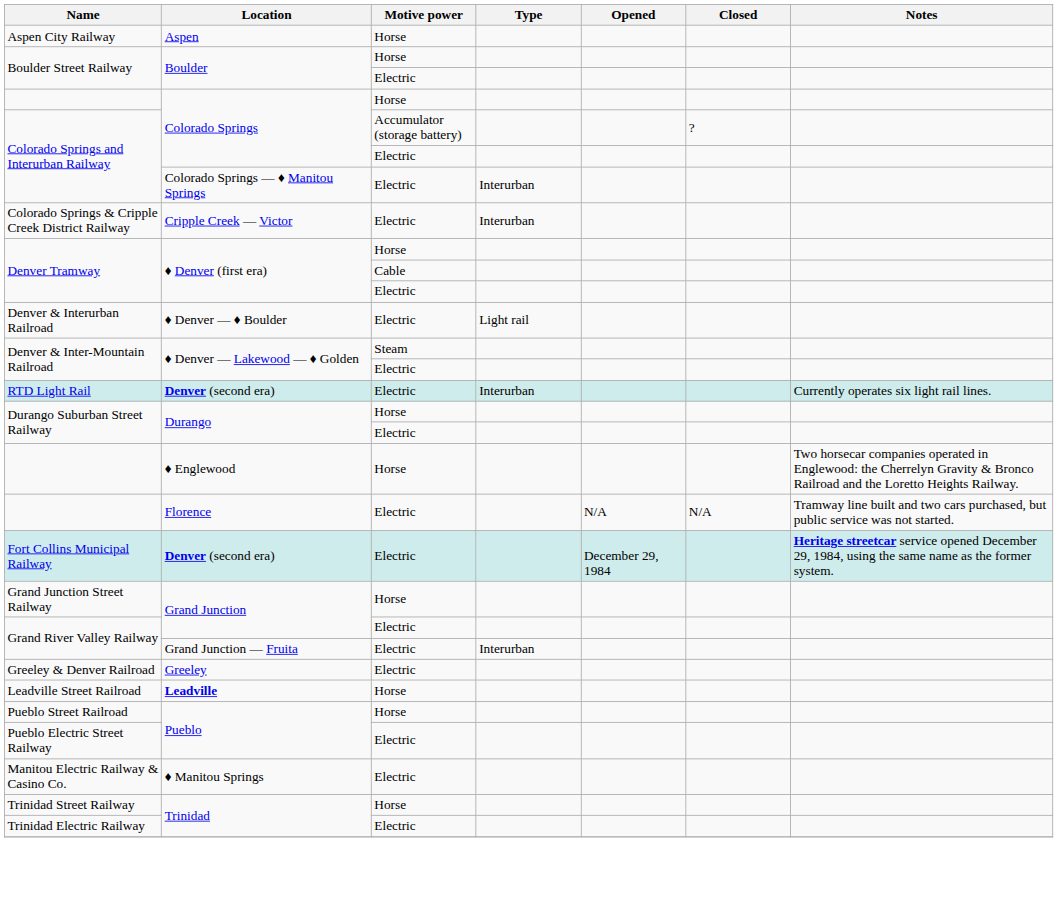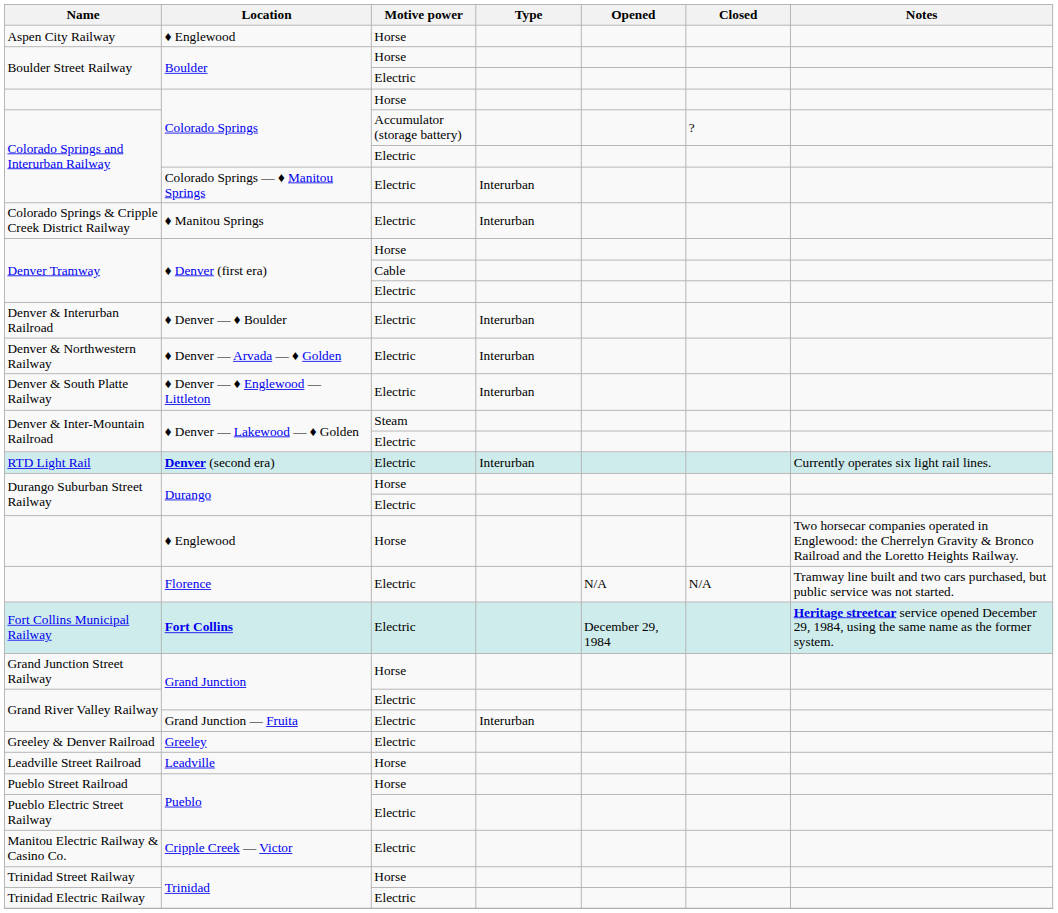 <table class="wikitable sortable" width=100%>
 <tr>
 <th width=15%>Name</th>
 <th width=20%>Location</th>
 <th width=10%>Motive power</th>
 <th width=10%>Type</th>
 <th width=10%>Opened</th>
 <th width=10%>Closed</th>
 <th class="unsortable" width=25%>Notes</th>
 </tr>
 <tr>
 <td>Aspen City Railway</td>
-<td><a href='#'>Aspen</a></td>
+<td>♦ Englewood</td>
 <td>Horse</td>
 <td> </td>
 <td></td>
 <td></td>
 <td> </td>
 </tr>
 <tr>
 <td rowspan="2">Boulder Street Railway</td>
 <td rowspan="2"><a href='#'>Boulder</a></td>
 <td>Horse</td>
 <td> </td>
 <td></td>
 <td></td>
 <td> </td>
 </tr>
 <tr>
 <td>Electric</td>
 <td> </td>
 <td></td>
 <td></td>
 <td> </td>
 </tr>
 <tr>
 <td> </td>
 <td rowspan="3"><a href='#'>Colorado Springs</a></td>
 <td>Horse</td>
 <td> </td>
 <td></td>
 <td></td>
 <td> </td>
 </tr>
 <tr>
 <td rowspan="3"><a href='#'>Colorado Springs and Interurban Railway</a></td>
 <td>Accumulator (storage battery)</td>
 <td> </td>
 <td></td>
 <td>?</td>
 <td> </td>
 </tr>
 <tr>
 <td>Electric</td>
 <td> </td>
 <td></td>
 <td></td>
 <td> </td>
 </tr>
 <tr>
 <td>Colorado Springs ― ♦ <a href='#'>Manitou Springs</a></td>
 <td>Electric</td>
 <td>Interurban</td>
 <td></td>
 <td></td>
 <td> </td>
 </tr>
 <tr>
 <td>Colorado Springs & Cripple Creek District Railway</td>
-<td><a href='#'>Cripple Creek</a> ― <a href='#'>Victor</a></td>
+<td>♦ Manitou Springs</td>
 <td>Electric</td>
 <td>Interurban</td>
 <td></td>
 <td></td>
 <td> </td>
 </tr>
 <tr>
 <td rowspan="3"><a href='#'>Denver Tramway</a></td>
 <td rowspan="3">♦ <a href='#'>Denver</a> (first era)</td>
 <td>Horse</td>
 <td> </td>
 <td></td>
 <td></td>
 <td> </td>
 </tr>
 <tr>
 <td>Cable</td>
 <td> </td>
 <td></td>
 <td></td>
 <td> </td>
 </tr>
 <tr>
 <td>Electric</td>
 <td> </td>
 <td></td>
 <td></td>
 <td> </td>
 </tr>
 <tr>
 <td>Denver & Interurban Railroad</td>
 <td>♦ Denver ― ♦ Boulder</td>
 <td>Electric</td>
-<td>Light rail</td>
+<td>Interurban</td>
+<td></td>
+<td></td>
+<td> </td>
+</tr>
+<tr>
+<td>Denver & Northwestern Railway</td>
+<td>♦ Denver ― <a href='#'>Arvada</a> ― ♦ <a href='#'>Golden</a></td>
+<td>Electric</td>
+<td>Interurban</td>
+<td></td>
+<td></td>
+<td> </td>
+</tr>
+<tr>
+<td>Denver & South Platte Railway</td>
+<td>♦ Denver ― ♦ <a href='#'>Englewood</a> ― <a href='#'>Littleton</a></td>
+<td>Electric</td>
+<td>Interurban</td>
 <td></td>
 <td></td>
 <td> </td>
 </tr>
 <tr>
 <td rowspan="2">Denver & Inter-Mountain Railroad</td>
 <td rowspan="2">♦ Denver ― <a href='#'>Lakewood</a> ― ♦ Golden</td>
 <td>Steam</td>
 <td> </td>
 <td></td>
 <td></td>
 <td> </td>
 </tr>
 <tr>
 <td>Electric</td>
 <td> </td>
 <td></td>
 <td></td>
 <td> </td>
 </tr>
 <tr style="background:#CFECEC">
 <td><a href='#'>RTD Light Rail</a></td>
 <td><strong><a href='#'>Denver</a></strong> (second era)</td>
 <td>Electric</td>
 <td>Interurban</td>
 <td></td>
 <td> </td>
 <td>Currently operates six light rail lines.</td>
 </tr>
 <tr>
 <td rowspan="2">Durango Suburban Street Railway</td>
 <td rowspan="2"><a href='#'>Durango</a></td>
 <td>Horse</td>
 <td> </td>
 <td></td>
 <td></td>
 <td> </td>
 </tr>
 <tr>
 <td>Electric</td>
 <td> </td>
 <td></td>
 <td></td>
 <td> </td>
 </tr>
 <tr>
 <td> </td>
 <td>♦ Englewood</td>
 <td>Horse</td>
 <td> </td>
 <td></td>
 <td></td>
 <td>Two horsecar companies operated in Englewood: the Cherrelyn Gravity & Bronco Railroad and the Loretto Heights Railway.</td>
 </tr>
 <tr>
 <td> </td>
 <td><a href='#'>Florence</a></td>
 <td>Electric</td>
 <td> </td>
 <td>N/A</td>
 <td>N/A</td>
 <td>Tramway line built and two cars purchased, but public service was not started. </td>
 </tr>
 <tr style="background:#CFECEC">
 <td><a href='#'>Fort Collins Municipal Railway</a></td>
-<td><strong><a href='#'>Denver</a></strong> (second era)</td>
+<td><strong><a href='#'>Fort Collins</a></strong></td>
 <td>Electric</td>
 <td> </td>
 <td><br>December 29, 1984</td>
 <td><br> </td>
 <td><strong><a href='#'>Heritage streetcar</a></strong> service opened December 29, 1984, using the same name as the former system.</td>
 </tr>
 <tr>
 <td>Grand Junction Street Railway</td>
 <td rowspan="2"><a href='#'>Grand Junction</a></td>
 <td>Horse</td>
 <td> </td>
 <td></td>
 <td></td>
 <td> </td>
 </tr>
 <tr>
 <td rowspan="2">Grand River Valley Railway </td>
 <td>Electric</td>
 <td> </td>
 <td></td>
 <td></td>
 <td> </td>
 </tr>
 <tr>
 <td>Grand Junction ― <a href='#'>Fruita</a></td>
 <td>Electric</td>
 <td>Interurban</td>
 <td></td>
 <td></td>
 <td> </td>
 </tr>
 <tr>
 <td>Greeley & Denver Railroad</td>
 <td><a href='#'>Greeley</a></td>
 <td>Electric</td>
 <td> </td>
 <td></td>
 <td></td>
 <td> </td>
 </tr>
 <tr>
 <td>Leadville Street Railroad</td>
-<td><strong><a href='#'>Leadville</a></strong></td>
+<td><a href='#'>Leadville</a></td>
 <td>Horse</td>
 <td> </td>
 <td></td>
 <td></td>
 <td> </td>
 </tr>
 <tr>
 <td>Pueblo Street Railroad</td>
 <td rowspan="2"><a href='#'>Pueblo</a></td>
 <td>Horse</td>
 <td> </td>
 <td></td>
 <td></td>
 <td> </td>
 </tr>
 <tr>
 <td>Pueblo Electric Street Railway</td>
 <td>Electric</td>
 <td> </td>
 <td></td>
 <td></td>
 <td> </td>
 </tr>
 <tr>
 <td>Manitou Electric Railway & Casino Co.</td>
-<td>♦ Manitou Springs</td>
+<td><a href='#'>Cripple Creek</a> ― <a href='#'>Victor</a></td>
 <td>Electric</td>
 <td> </td>
 <td></td>
 <td></td>
 <td> </td>
 </tr>
 <tr>
 <td>Trinidad Street Railway</td>
 <td rowspan="2"><a href='#'>Trinidad</a></td>
 <td>Horse</td>
 <td> </td>
 <td></td>
 <td></td>
 <td> </td>
 </tr>
 <tr>
 <td>Trinidad Electric Railway</td>
 <td>Electric</td>
 <td> </td>
 <td></td>
 <td></td>
 <td> </td>
 </tr>
 <tr>
 </tr>
 </table>
